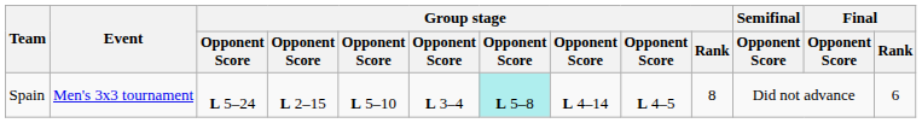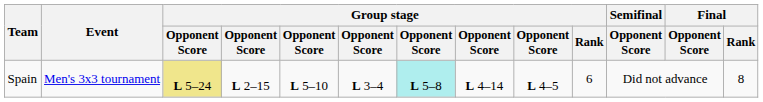 <table class="wikitable" style="font-size:90%">
 <tr>
 <th rowspan="2">Team</th>
 <th rowspan="2">Event</th>
 <th colspan="8">Group stage</th>
 <th>Semifinal</th>
 <th colspan="2">Final</th>
 </tr>
 <tr style="font-size:95%">
 <th>Opponent<br>Score</th>
 <th>Opponent<br>Score</th>
 <th>Opponent<br>Score</th>
 <th>Opponent<br>Score</th>
 <th>Opponent<br>Score</th>
 <th>Opponent<br>Score</th>
 <th>Opponent<br>Score</th>
 <th>Rank</th>
 <th>Opponent<br>Score</th>
 <th>Opponent<br>Score</th>
 <th>Rank</th>
 </tr>
 <tr align="center">
 <td align="left">Spain</td>
 <td align="left"><a href='#'>Men's 3x3 tournament</a></td>
-<td><br><strong>L</strong> 5–24</td>
+<td style="background: khaki;"><br><strong>L</strong> 5–24</td>
 <td><br><strong>L</strong> 2–15</td>
 <td><br><strong>L</strong> 5–10</td>
 <td><br><strong>L</strong> 3–4</td>
 <td style="background: paleturquoise;"><br><strong>L</strong> 5–8</td>
 <td><br><strong>L</strong> 4–14</td>
 <td><br><strong>L</strong> 4–5</td>
+<td>6</td>
+<td colspan=2>Did not advance</td>
 <td>8</td>
-<td colspan=2>Did not advance</td>
-<td>6</td>
 </tr>
 </table>
